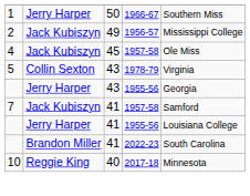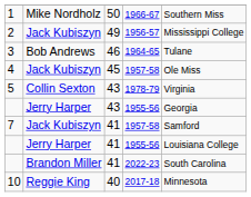 <table class="wikitable">
 <tr>
 </tr>
 <tr>
 <td>1</td>
-<td><a href='#'>Jerry Harper</a></td>
+<td>Mike Nordholz</td>
 <td>50</td>
 <td style="font-size:80%;"><a href='#'>1966-67</a></td>
 <td style="font-size:80%;">Southern Miss</td>
 </tr>
 <tr>
 <td>2</td>
 <td><a href='#'>Jack Kubiszyn</a></td>
 <td>49</td>
 <td style="font-size:80%;"><a href='#'>1956-57</a></td>
 <td style="font-size:80%;">Mississippi College</td>
+</tr>
+<tr>
+<td>3</td>
+<td>Bob Andrews</td>
+<td>46</td>
+<td style="font-size:80%;"><a href='#'>1964-65</a></td>
+<td style="font-size:80%;">Tulane</td>
 </tr>
 <tr>
 <td>4</td>
 <td><a href='#'>Jack Kubiszyn</a></td>
 <td>45</td>
 <td style="font-size:80%;"><a href='#'>1957-58</a></td>
 <td style="font-size:80%;">Ole Miss</td>
 </tr>
 <tr>
 <td>5</td>
 <td><a href='#'>Collin Sexton</a></td>
 <td>43</td>
 <td style="font-size:80%;"><a href='#'>1978-79</a></td>
 <td style="font-size:80%;">Virginia</td>
 </tr>
 <tr>
 <td></td>
 <td><a href='#'>Jerry Harper</a></td>
 <td>43</td>
 <td style="font-size:80%;"><a href='#'>1955-56</a></td>
 <td style="font-size:80%;">Georgia</td>
 </tr>
 <tr>
 <td>7</td>
 <td><a href='#'>Jack Kubiszyn</a></td>
 <td>41</td>
 <td style="font-size:80%;"><a href='#'>1957-58</a></td>
 <td style="font-size:80%;">Samford</td>
 </tr>
 <tr>
 <td></td>
 <td><a href='#'>Jerry Harper</a></td>
 <td>41</td>
 <td style="font-size:80%;"><a href='#'>1955-56</a></td>
 <td style="font-size:80%;">Louisiana College</td>
 </tr>
 <tr>
 <td></td>
 <td><a href='#'>Brandon Miller</a></td>
 <td>41</td>
 <td style="font-size:80%;"><a href='#'>2022-23</a></td>
 <td style="font-size:80%;">South Carolina</td>
 </tr>
 <tr>
 <td>10</td>
 <td><a href='#'>Reggie King</a></td>
 <td>40</td>
 <td style="font-size:80%;"><a href='#'>2017-18</a></td>
 <td style="font-size:80%;">Minnesota</td>
 </tr>
 </table>
